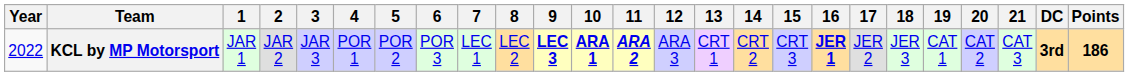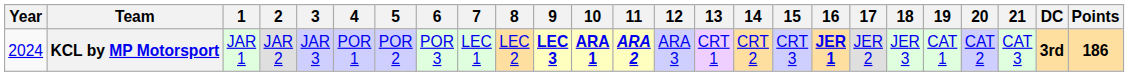 <table class="wikitable" style="text-align:center; font-size:85%">
 <tr>
 <th>Year</th>
 <th>Team</th>
 <th>1</th>
 <th>2</th>
 <th>3</th>
 <th>4</th>
 <th>5</th>
 <th>6</th>
 <th>7</th>
 <th>8</th>
 <th>9</th>
 <th>10</th>
 <th>11</th>
 <th>12</th>
 <th>13</th>
 <th>14</th>
 <th>15</th>
 <th>16</th>
 <th>17</th>
 <th>18</th>
 <th>19</th>
 <th>20</th>
 <th>21</th>
 <th>DC</th>
 <th>Points</th>
 </tr>
 <tr>
-<td><a href='#'>2022</a></td>
+<td><a href='#'>2024</a></td>
 <th nowrap>KCL by <a href='#'>MP Motorsport</a></th>
 <td style="background:#DFFFDF"><a href='#'>JAR<br>1</a><br></td>
 <td style="background:#DFDFDF"><a href='#'>JAR<br>2</a><br></td>
 <td style="background:#CFCFFF"><a href='#'>JAR<br>3</a><br></td>
 <td style="background:#CFCFFF"><a href='#'>POR<br>1</a><br></td>
 <td style="background:#CFCFFF"><a href='#'>POR<br>2</a><br></td>
 <td style="background:#DFFFDF"><a href='#'>POR<br>3</a><br></td>
 <td style="background:#DFFFDF"><a href='#'>LEC<br>1</a><br></td>
 <td style="background:#FFDF9F"><a href='#'>LEC<br>2</a><br></td>
 <td style="background:#FFFFBF"><strong><a href='#'>LEC<br>3</a></strong><br></td>
 <td style="background:#FFFFBF"><strong><a href='#'>ARA<br>1</a></strong><br></td>
 <td style="background:#FFFFBF"><strong><em><a href='#'>ARA<br>2</a></em></strong><br></td>
 <td style="background:#CFCFFF"><a href='#'>ARA<br>3</a><br></td>
 <td style="background:#EFCFFF"><a href='#'>CRT<br>1</a><br></td>
 <td style="background:#FFDF9F"><a href='#'>CRT<br>2</a><br></td>
 <td style="background:#CFCFFF"><a href='#'>CRT<br>3</a><br></td>
 <td style="background:#FFDF9F"><strong><a href='#'>JER<br>1</a><br></strong></td>
 <td style="background:#DFDFDF"><a href='#'>JER<br>2</a><br></td>
 <td style="background:#DFFFDF"><a href='#'>JER<br>3</a><br></td>
 <td style="background:#DFFFDF"><a href='#'>CAT<br>1</a><br></td>
 <td style="background:#CFCFFF"><a href='#'>CAT<br>2</a><br></td>
 <td style="background:#DFFFDF"><a href='#'>CAT<br>3</a><br></td>
 <th style="background:#FFDF9F">3rd</th>
 <th style="background:#FFDF9F">186</th>
 </tr>
 </table>
